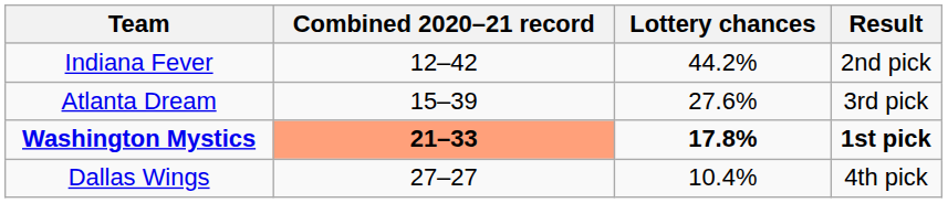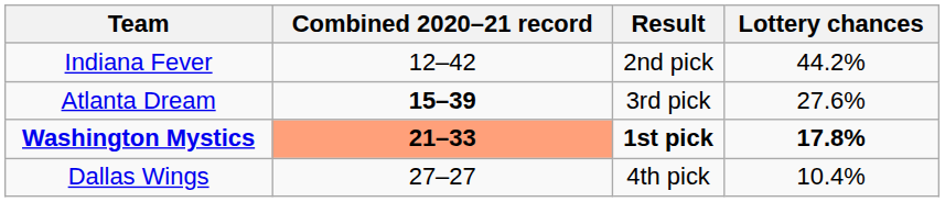 <table class="wikitable sortable" style="text-align: center; width: 70%">
 <tr>
 <th>Team</th>
 <th>Combined 2020–21 record</th>
+<th>Result</th>
 <th>Lottery chances</th>
-<th>Result</th>
 </tr>
 <tr>
 <td><a href='#'>Indiana Fever</a></td>
 <td>12–42</td>
+<td>2nd pick</td>
 <td>44.2%</td>
-<td>2nd pick</td>
 </tr>
 <tr>
 <td><a href='#'>Atlanta Dream</a></td>
-<td>15–39</td>
+<td><strong>15–39</strong></td>
+<td>3rd pick</td>
 <td>27.6%</td>
-<td>3rd pick</td>
 </tr>
 <tr>
 <td><strong><a href='#'>Washington Mystics</a></strong></td>
 <td style="background: lightsalmon;"><strong>21–33</strong></td>
+<td><strong>1st pick</strong></td>
 <td><strong>17.8%</strong></td>
-<td><strong>1st pick</strong></td>
 </tr>
 <tr>
 <td><a href='#'>Dallas Wings</a> </td>
 <td>27–27</td>
+<td>4th pick</td>
 <td>10.4%</td>
-<td>4th pick</td>
 </tr>
 </table>
